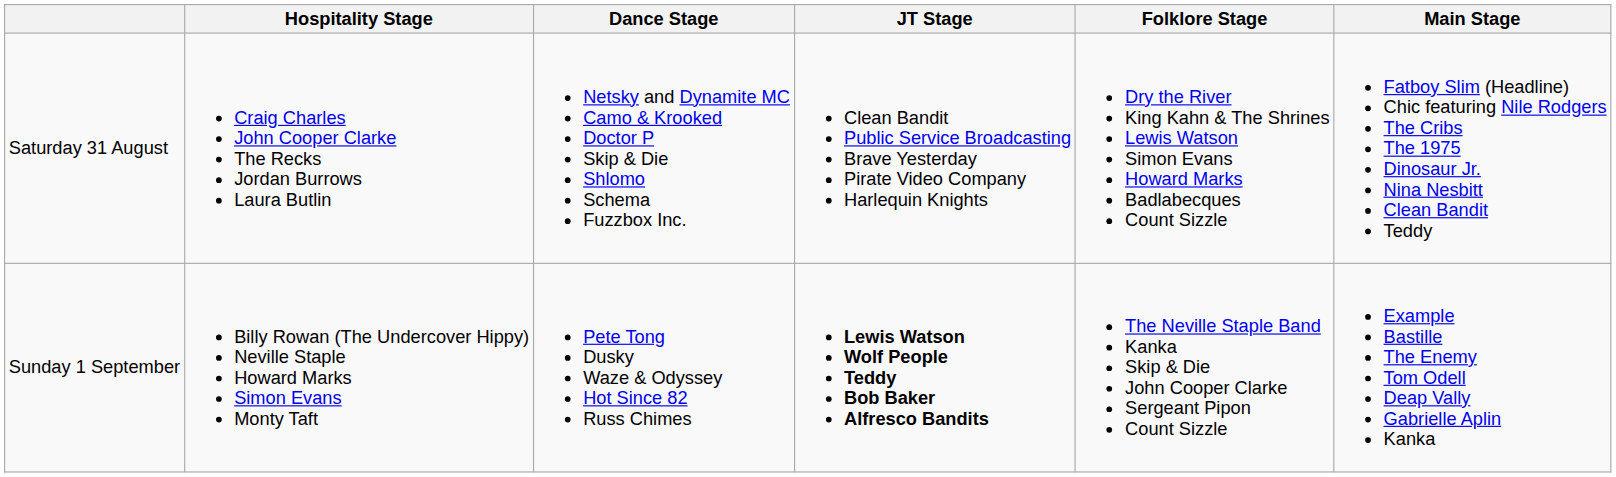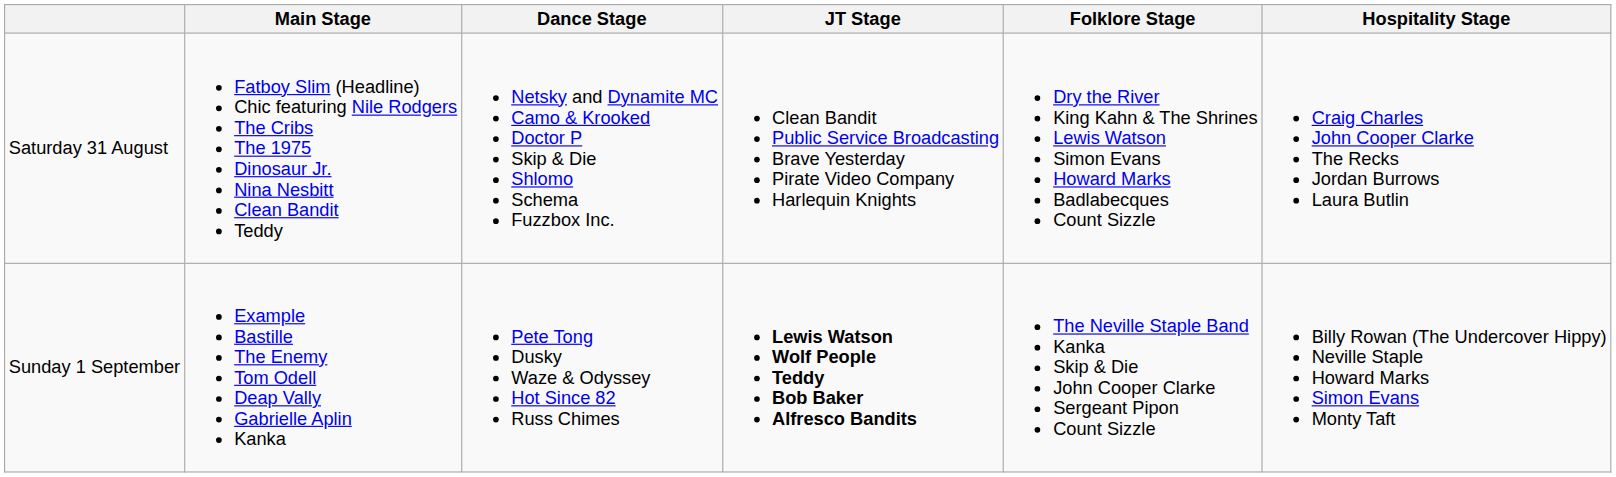 <table class="wikitable">
 <tr>
 <th></th>
-<th>Hospitality Stage</th>
+<th>Main Stage</th>
 <th>Dance Stage</th>
 <th>JT Stage</th>
 <th>Folklore Stage</th>
-<th>Main Stage</th>
+<th>Hospitality Stage</th>
 </tr>
 <tr>
 <td>Saturday 31 August</td>
-<td><br><ul><li><a href='#'>Craig Charles</a></li><li><a href='#'>John Cooper Clarke</a></li><li>The Recks</li><li>Jordan Burrows</li><li>Laura Butlin</li></ul></td>
+<td><br><ul><li><a href='#'>Fatboy Slim</a> (Headline)</li><li>Chic featuring <a href='#'>Nile Rodgers</a></li><li><a href='#'>The Cribs</a></li><li><a href='#'>The 1975</a></li><li><a href='#'>Dinosaur Jr.</a></li><li><a href='#'>Nina Nesbitt</a></li><li><a href='#'>Clean Bandit</a></li><li>Teddy</li></ul></td>
 <td><br><ul><li><a href='#'>Netsky</a> and <a href='#'>Dynamite MC</a></li><li><a href='#'>Camo & Krooked</a></li><li><a href='#'>Doctor P</a></li><li>Skip & Die</li><li><a href='#'>Shlomo</a></li><li>Schema</li><li>Fuzzbox Inc.</li></ul></td>
 <td><br><ul><li>Clean Bandit</li><li><a href='#'>Public Service Broadcasting</a></li><li>Brave Yesterday</li><li>Pirate Video Company</li><li>Harlequin Knights</li></ul></td>
 <td><br><ul><li><a href='#'>Dry the River</a></li><li>King Kahn & The Shrines</li><li><a href='#'>Lewis Watson</a></li><li>Simon Evans</li><li><a href='#'>Howard Marks</a></li><li>Badlabecques</li><li>Count Sizzle</li></ul></td>
-<td><br><ul><li><a href='#'>Fatboy Slim</a> (Headline)</li><li>Chic featuring <a href='#'>Nile Rodgers</a></li><li><a href='#'>The Cribs</a></li><li><a href='#'>The 1975</a></li><li><a href='#'>Dinosaur Jr.</a></li><li><a href='#'>Nina Nesbitt</a></li><li><a href='#'>Clean Bandit</a></li><li>Teddy</li></ul></td>
+<td><br><ul><li><a href='#'>Craig Charles</a></li><li><a href='#'>John Cooper Clarke</a></li><li>The Recks</li><li>Jordan Burrows</li><li>Laura Butlin</li></ul></td>
 </tr>
 <tr>
 <td>Sunday 1 September</td>
-<td><br><ul><li>Billy Rowan (The Undercover Hippy)</li><li>Neville Staple</li><li>Howard Marks</li><li><a href='#'>Simon Evans</a></li><li>Monty Taft</li></ul></td>
+<td><br><ul><li><a href='#'>Example</a></li><li><a href='#'>Bastille</a></li><li><a href='#'>The Enemy</a></li><li><a href='#'>Tom Odell</a></li><li><a href='#'>Deap Vally</a></li><li><a href='#'>Gabrielle Aplin</a></li><li>Kanka</li></ul></td>
 <td><br><ul><li><a href='#'>Pete Tong</a></li><li>Dusky</li><li>Waze & Odyssey</li><li><a href='#'>Hot Since 82</a></li><li>Russ Chimes</li></ul></td>
 <td><strong><br><ul><li>Lewis Watson</li><li>Wolf People</li><li>Teddy</li><li>Bob Baker</li><li>Alfresco Bandits</li></ul></strong></td>
 <td><br><ul><li><a href='#'>The Neville Staple Band</a></li><li>Kanka</li><li>Skip & Die</li><li>John Cooper Clarke</li><li>Sergeant Pipon</li><li>Count Sizzle</li></ul></td>
-<td><br><ul><li><a href='#'>Example</a></li><li><a href='#'>Bastille</a></li><li><a href='#'>The Enemy</a></li><li><a href='#'>Tom Odell</a></li><li><a href='#'>Deap Vally</a></li><li><a href='#'>Gabrielle Aplin</a></li><li>Kanka</li></ul></td>
+<td><br><ul><li>Billy Rowan (The Undercover Hippy)</li><li>Neville Staple</li><li>Howard Marks</li><li><a href='#'>Simon Evans</a></li><li>Monty Taft</li></ul></td>
 </tr>
 </table>
